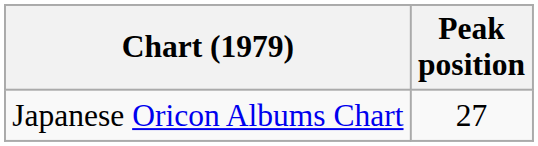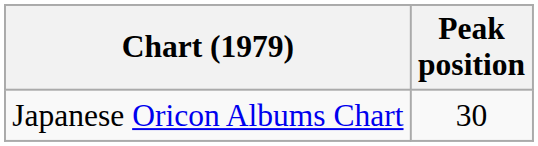 <table class="wikitable">
 <tr>
 <th>Chart (1979)</th>
 <th>Peak<br>position</th>
 </tr>
 <tr>
 <td>Japanese <a href='#'>Oricon Albums Chart</a></td>
-<td align="center">27</td>
+<td align="center">30</td>
 </tr>
 </table>
